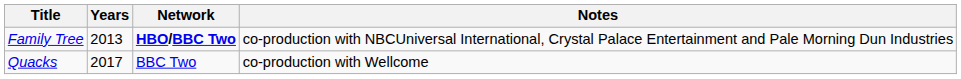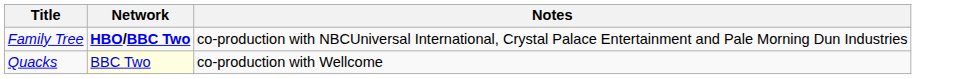 <table class="wikitable sortable">
 <tr>
 <th>Title</th>
-<th>Years</th>
 <th>Network</th>
 <th>Notes</th>
 </tr>
 <tr>
 <td><em><a href='#'>Family Tree</a></em></td>
-<td>2013</td>
 <td><strong><a href='#'>HBO</a>/<a href='#'>BBC Two</a></strong></td>
 <td>co-production with NBCUniversal International, Crystal Palace Entertainment and Pale Morning Dun Industries</td>
 </tr>
 <tr>
 <td><em><a href='#'>Quacks</a></em></td>
-<td>2017</td>
-<td><a href='#'>BBC Two</a></td>
+<td style="background: lightyellow;"><a href='#'>BBC Two</a></td>
 <td>co-production with Wellcome</td>
 </tr>
 </table>
